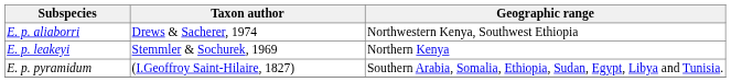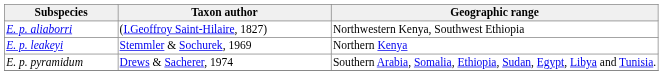 <table cellspacing=0 cellpadding=2 border=1 style="border-collapse: collapse;">
 <tr>
 <th bgcolor="#f0f0f0">Subspecies</th>
 <th bgcolor="#f0f0f0">Taxon author</th>
 <th bgcolor="#f0f0f0">Geographic range</th>
 </tr>
 <tr>
 <td><em><a href='#'>E. p. aliaborri</a></em></td>
-<td><a href='#'>Drews</a> & <a href='#'>Sacherer</a>, 1974</td>
+<td>(<a href='#'>I.Geoffroy Saint-Hilaire</a>, 1827)</td>
 <td>Northwestern Kenya, Southwest Ethiopia</td>
 </tr>
 <tr>
 <td><em><a href='#'>E. p. leakeyi</a></em></td>
 <td><a href='#'>Stemmler</a> & <a href='#'>Sochurek</a>, 1969</td>
 <td style="width:50%">Northern <a href='#'>Kenya</a></td>
 </tr>
 <tr>
 <td><em>E. p. pyramidum</em></td>
-<td>(<a href='#'>I.Geoffroy Saint-Hilaire</a>, 1827)</td>
+<td><a href='#'>Drews</a> & <a href='#'>Sacherer</a>, 1974</td>
 <td>Southern <a href='#'>Arabia</a>, <a href='#'>Somalia</a>, <a href='#'>Ethiopia</a>, <a href='#'>Sudan</a>, <a href='#'>Egypt</a>, <a href='#'>Libya</a> and <a href='#'>Tunisia</a>.</td>
 </tr>
 <tr>
 </tr>
 </table>
